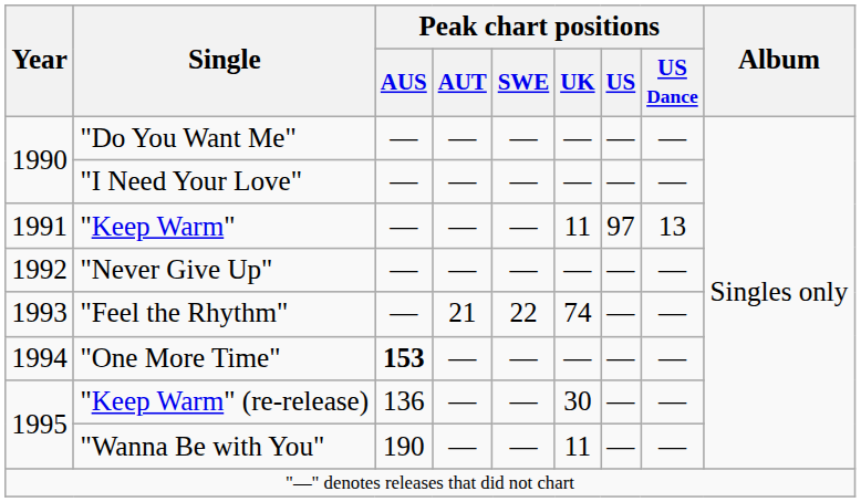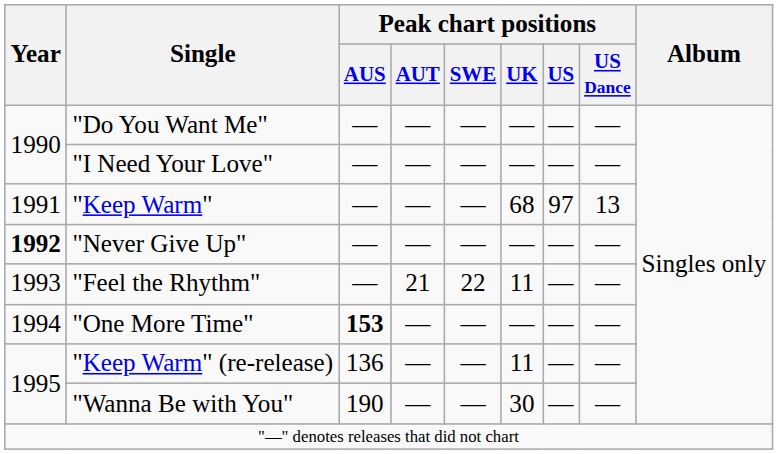 <table class="wikitable" style="text-align:left;">
 <tr>
 <th rowspan="2">Year</th>
 <th rowspan="2">Single</th>
 <th colspan="6">Peak chart positions</th>
 <th rowspan="2">Album</th>
 </tr>
 <tr style="font-size:smaller;">
 <th><a href='#'>AUS</a><br></th>
 <th><a href='#'>AUT</a><br></th>
 <th><a href='#'>SWE</a><br></th>
 <th><a href='#'>UK</a><br></th>
 <th><a href='#'>US</a><br></th>
 <th><a href='#'>US<br><small>Dance</small></a><br></th>
 </tr>
 <tr>
 <td rowspan=2>1990</td>
 <td>"Do You Want Me"</td>
 <td style="text-align:center;">—</td>
 <td style="text-align:center;">—</td>
 <td style="text-align:center;">—</td>
 <td style="text-align:center;">—</td>
 <td style="text-align:center;">—</td>
 <td style="text-align:center;">—</td>
 <td style="text-align:left;" rowspan="8">Singles only</td>
 </tr>
 <tr>
 <td>"I Need Your Love"</td>
 <td style="text-align:center;">—</td>
 <td style="text-align:center;">—</td>
 <td style="text-align:center;">—</td>
 <td style="text-align:center;">—</td>
 <td style="text-align:center;">—</td>
 <td style="text-align:center;">—</td>
 </tr>
 <tr>
 <td>1991</td>
 <td>"<a href='#'>Keep Warm</a>"</td>
 <td style="text-align:center;">—</td>
 <td style="text-align:center;">—</td>
 <td style="text-align:center;">—</td>
-<td style="text-align:center;">11</td>
+<td style="text-align:center;">68</td>
 <td style="text-align:center;">97</td>
 <td style="text-align:center;">13</td>
 </tr>
 <tr>
-<td>1992</td>
+<td><strong>1992</strong></td>
 <td>"Never Give Up"</td>
 <td style="text-align:center;">—</td>
 <td style="text-align:center;">—</td>
 <td style="text-align:center;">—</td>
 <td style="text-align:center;">—</td>
 <td style="text-align:center;">—</td>
 <td style="text-align:center;">—</td>
 </tr>
 <tr>
 <td>1993</td>
 <td>"Feel the Rhythm"</td>
 <td style="text-align:center;">—</td>
 <td style="text-align:center;">21</td>
 <td style="text-align:center;">22</td>
-<td style="text-align:center;">74</td>
+<td style="text-align:center;">11</td>
 <td style="text-align:center;">—</td>
 <td style="text-align:center;">—</td>
 </tr>
 <tr>
 <td>1994</td>
 <td>"One More Time"</td>
 <td style="text-align:center;"><strong>153</strong></td>
 <td style="text-align:center;">—</td>
 <td style="text-align:center;">—</td>
 <td style="text-align:center;">—</td>
 <td style="text-align:center;">—</td>
 <td style="text-align:center;">—</td>
 </tr>
 <tr>
 <td rowspan=2>1995</td>
 <td>"<a href='#'>Keep Warm</a>" (re-release)</td>
 <td style="text-align:center;">136</td>
 <td style="text-align:center;">—</td>
 <td style="text-align:center;">—</td>
-<td style="text-align:center;">30</td>
+<td style="text-align:center;">11</td>
 <td style="text-align:center;">—</td>
 <td style="text-align:center;">—</td>
 </tr>
 <tr>
 <td>"Wanna Be with You"</td>
 <td style="text-align:center;">190</td>
 <td style="text-align:center;">—</td>
 <td style="text-align:center;">—</td>
-<td style="text-align:center;">11</td>
+<td style="text-align:center;">30</td>
 <td style="text-align:center;">—</td>
 <td style="text-align:center;">—</td>
 </tr>
 <tr>
 <td colspan="15" style="text-align:center; font-size:8pt;">"—" denotes releases that did not chart</td>
 </tr>
 </table>
